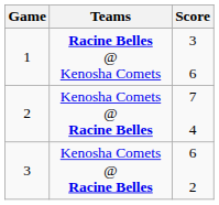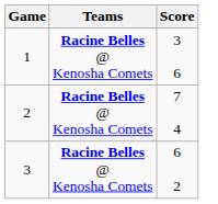 <table class="wikitable">
 <tr>
 <th>Game</th>
 <th>Teams</th>
 <th>Score</th>
 </tr>
 <tr align=center>
 <td>1</td>
 <td><strong><a href='#'>Racine Belles</a></strong><br>@<br><a href='#'>Kenosha Comets</a></td>
 <td>3<br><br>6</td>
 </tr>
 <tr align=center>
 <td>2</td>
-<td>  <a href='#'>Kenosha Comets</a>   <br>@<br><strong><a href='#'>Racine Belles</a></strong></td>
+<td><strong><a href='#'>Racine Belles</a></strong><br>@<br><a href='#'>Kenosha Comets</a></td>
 <td>7<br><br>4</td>
 </tr>
 <tr align=center>
 <td>3</td>
-<td>  <a href='#'>Kenosha Comets</a>   <br>@<br><strong><a href='#'>Racine Belles</a></strong></td>
+<td><strong><a href='#'>Racine Belles</a></strong><br>@<br><a href='#'>Kenosha Comets</a></td>
 <td>6<br><br>2</td>
 </tr>
 </table>
